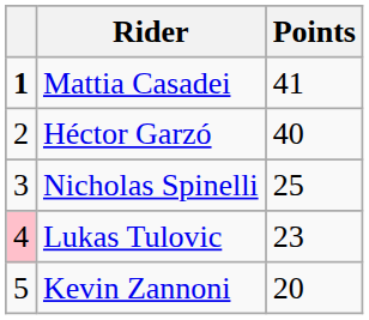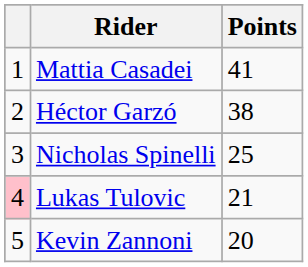 <table class="wikitable" style="font-size: 95%;">
 <tr>
 <th></th>
 <th>Rider</th>
 <th>Points</th>
 </tr>
 <tr>
-<td align=center><strong>1</strong></td>
+<td align=center>1</td>
 <td> <a href='#'>Mattia Casadei</a></td>
 <td align=left>41</td>
 </tr>
 <tr>
 <td align=center>2</td>
 <td> <a href='#'>Héctor Garzó</a></td>
-<td align=left>40</td>
+<td align=left>38</td>
 </tr>
 <tr>
 <td align=center>3</td>
 <td> <a href='#'>Nicholas Spinelli</a></td>
 <td align=left>25</td>
 </tr>
 <tr>
 <td align=center style="background: pink;">4</td>
 <td> <a href='#'>Lukas Tulovic</a></td>
-<td align=left>23</td>
+<td align=left>21</td>
 </tr>
 <tr>
 <td align=center>5</td>
 <td> <a href='#'>Kevin Zannoni</a></td>
 <td align=left>20</td>
 </tr>
 </table>
